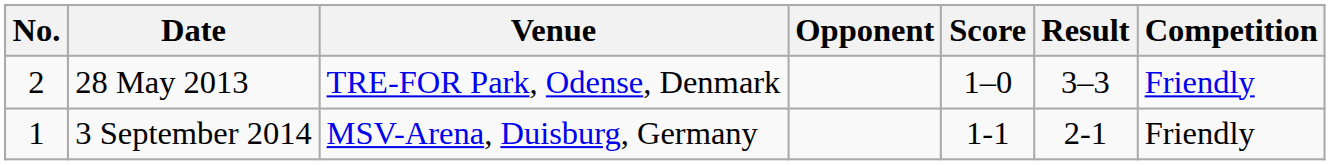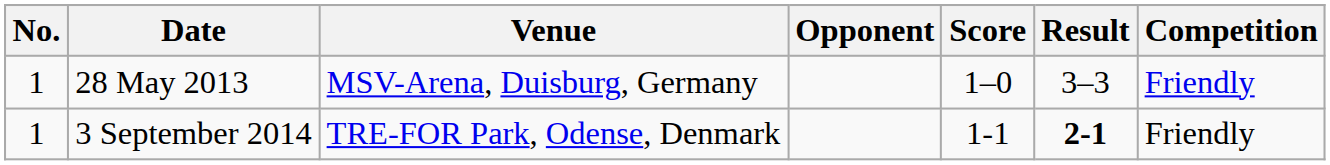 <table class="wikitable sortable">
 <tr>
 <th scope="col">No.</th>
 <th scope="col">Date</th>
 <th scope="col">Venue</th>
 <th scope="col">Opponent</th>
 <th scope="col">Score</th>
 <th scope="col">Result</th>
 <th scope="col">Competition</th>
 </tr>
 <tr>
-<td align="center">2</td>
+<td align="center">1</td>
 <td>28 May 2013</td>
-<td><a href='#'>TRE-FOR Park</a>, <a href='#'>Odense</a>, Denmark</td>
+<td><a href='#'>MSV-Arena</a>, <a href='#'>Duisburg</a>, Germany</td>
 <td></td>
 <td align="center">1–0</td>
 <td align="center">3–3</td>
 <td><a href='#'>Friendly</a></td>
 </tr>
 <tr>
 <td align="center">1</td>
 <td>3 September 2014</td>
-<td><a href='#'>MSV-Arena</a>, <a href='#'>Duisburg</a>, Germany</td>
+<td><a href='#'>TRE-FOR Park</a>, <a href='#'>Odense</a>, Denmark</td>
 <td></td>
 <td align="center">1-1</td>
-<td align="center">2-1</td>
+<td align="center"><strong>2-1</strong></td>
 <td>Friendly</td>
 </tr>
 </table>
